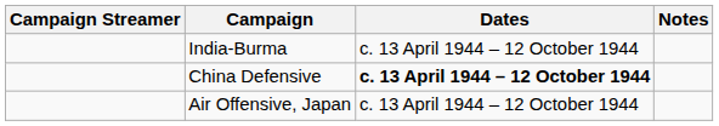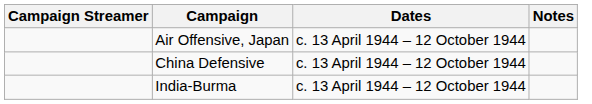 <table class="wikitable">
 <tr style="background:#efefef;">
 <th>Campaign Streamer</th>
 <th>Campaign</th>
 <th>Dates</th>
 <th>Notes</th>
 </tr>
 <tr>
 <td></td>
-<td>India-Burma</td>
+<td>Air Offensive, Japan</td>
 <td>c. 13 April 1944 – 12 October 1944</td>
 <td></td>
 </tr>
 <tr>
 <td></td>
 <td>China Defensive</td>
-<td><strong>c. 13 April 1944 – 12 October 1944</strong></td>
+<td>c. 13 April 1944 – 12 October 1944</td>
 <td></td>
 </tr>
 <tr>
 <td></td>
-<td>Air Offensive, Japan</td>
+<td>India-Burma</td>
 <td>c. 13 April 1944 – 12 October 1944</td>
 <td></td>
 </tr>
 </table>
